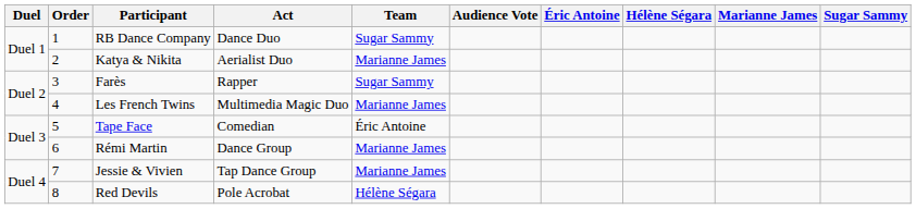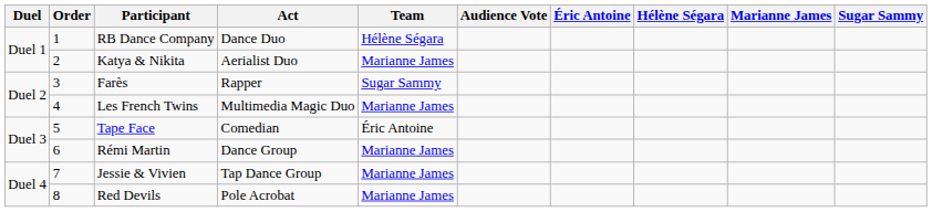 <table class="wikitable">
 <tr>
 <th>Duel</th>
 <th>Order</th>
 <th>Participant</th>
 <th>Act</th>
 <th>Team</th>
 <th>Audience Vote</th>
 <th><a href='#'>Éric Antoine</a></th>
 <th><a href='#'>Hélène Ségara</a></th>
 <th><a href='#'>Marianne James</a></th>
 <th><a href='#'>Sugar Sammy</a></th>
 </tr>
 <tr>
 <td rowspan="2">Duel 1</td>
 <td>1</td>
 <td>RB Dance Company</td>
 <td>Dance Duo</td>
-<td><a href='#'>Sugar Sammy</a></td>
+<td><a href='#'>Hélène Ségara</a></td>
 <td></td>
 <td></td>
 <td></td>
 <td></td>
 <td></td>
 </tr>
 <tr>
 <td>2</td>
 <td>Katya & Nikita</td>
 <td>Aerialist Duo</td>
 <td><a href='#'>Marianne James</a></td>
 <td></td>
 <td></td>
 <td></td>
 <td></td>
 <td></td>
 </tr>
 <tr>
 <td rowspan="2">Duel 2</td>
 <td>3</td>
 <td>Farès</td>
 <td>Rapper</td>
 <td><a href='#'>Sugar Sammy</a></td>
 <td></td>
 <td></td>
 <td></td>
 <td></td>
 <td></td>
 </tr>
 <tr>
 <td>4</td>
 <td>Les French Twins</td>
 <td>Multimedia Magic Duo</td>
 <td><a href='#'>Marianne James</a></td>
 <td></td>
 <td></td>
 <td></td>
 <td></td>
 <td></td>
 </tr>
 <tr>
 <td rowspan="2">Duel 3</td>
 <td>5</td>
 <td><a href='#'>Tape Face</a></td>
 <td>Comedian</td>
 <td>Éric Antoine</td>
 <td></td>
 <td></td>
 <td></td>
 <td></td>
 <td></td>
 </tr>
 <tr>
 <td>6</td>
 <td>Rémi Martin</td>
 <td>Dance Group</td>
 <td><a href='#'>Marianne James</a></td>
 <td></td>
 <td></td>
 <td></td>
 <td></td>
 <td></td>
 </tr>
 <tr>
 <td rowspan="2">Duel 4</td>
 <td>7</td>
 <td>Jessie & Vivien</td>
 <td>Tap Dance Group</td>
 <td><a href='#'>Marianne James</a></td>
 <td></td>
 <td></td>
 <td></td>
 <td></td>
 <td></td>
 </tr>
 <tr>
 <td>8</td>
 <td>Red Devils</td>
 <td>Pole Acrobat</td>
-<td><a href='#'>Hélène Ségara</a></td>
+<td><a href='#'>Marianne James</a></td>
 <td></td>
 <td></td>
 <td></td>
 <td></td>
 <td></td>
 </tr>
 </table>
